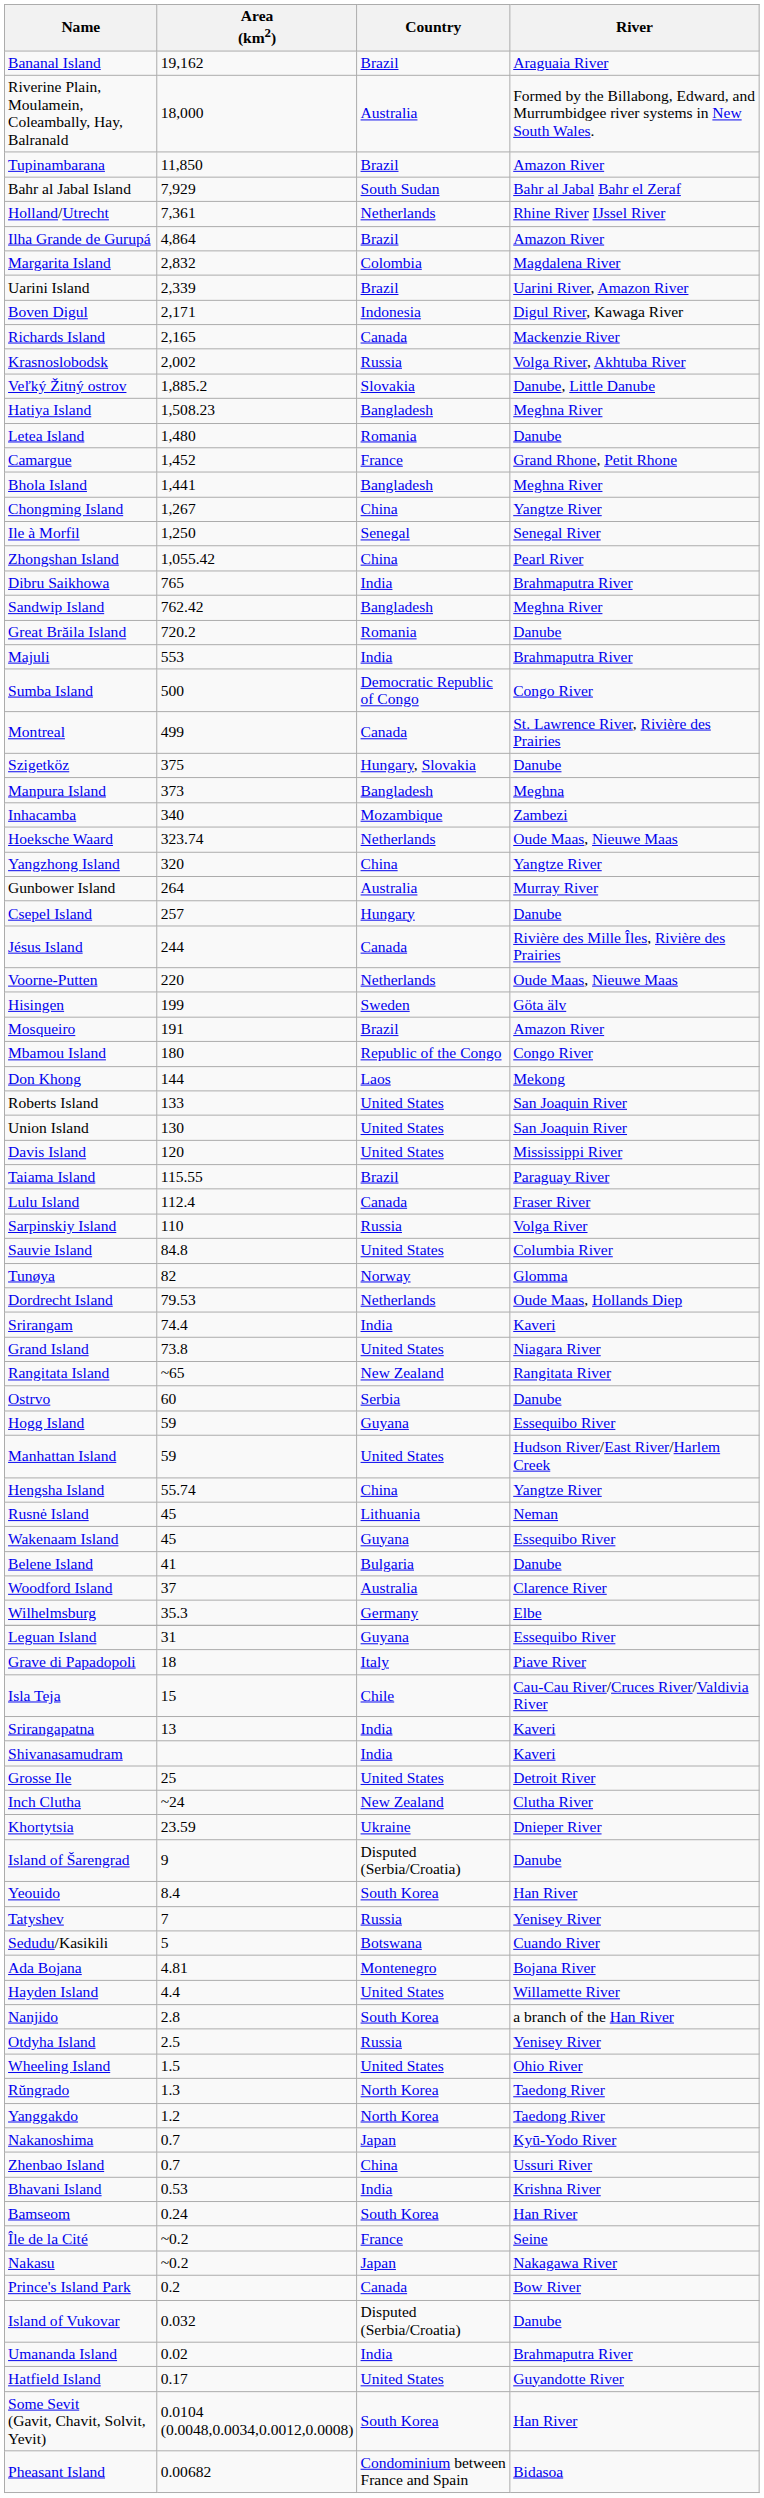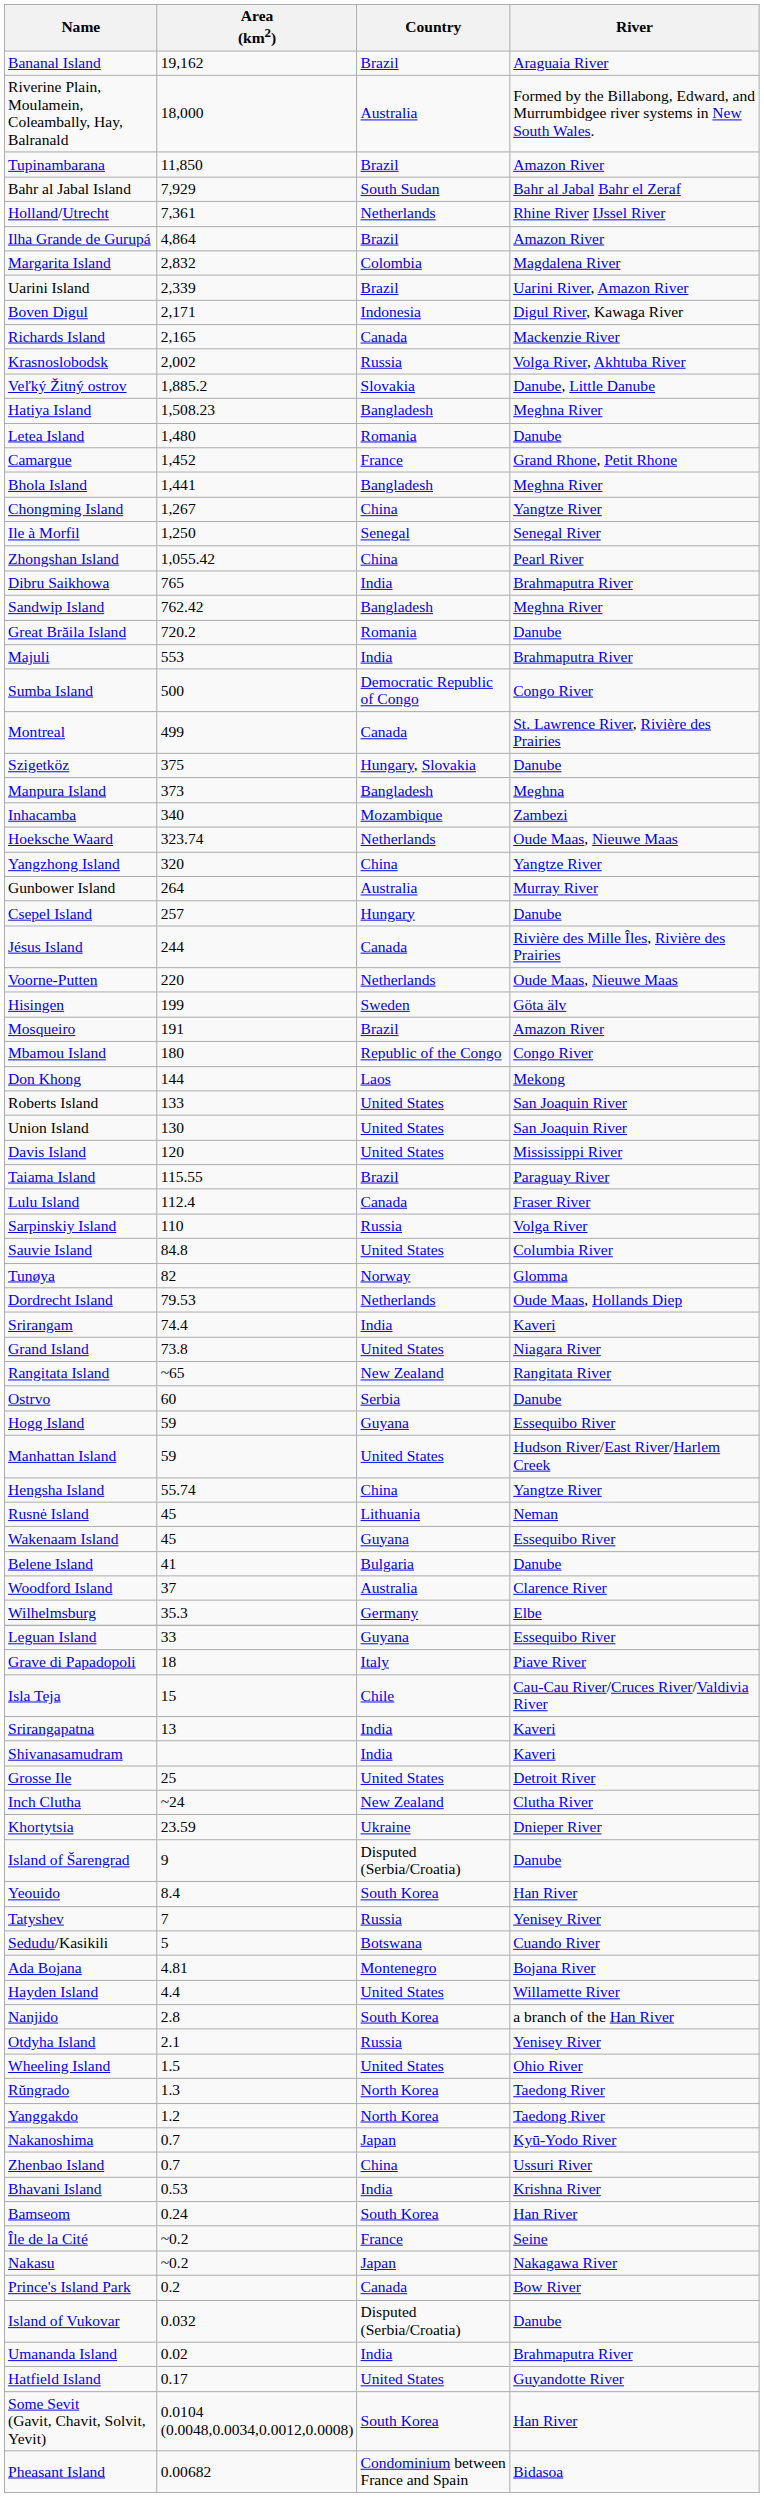 <table class="wikitable sortable">
 <tr>
 <th width=150pt>Name</th>
 <th data-sort-type="number" width=50pt>Area<br>(km<sup>2</sup>)</th>
 <th width=150pt>Country</th>
 <th width=250pt>River</th>
 </tr>
 <tr>
 <td><a href='#'>Bananal Island</a></td>
 <td>19,162</td>
 <td><a href='#'>Brazil</a></td>
 <td><a href='#'>Araguaia River</a></td>
 </tr>
 <tr>
 <td>Riverine Plain, Moulamein, Coleambally, Hay, Balranald</td>
 <td>18,000</td>
 <td><a href='#'>Australia</a></td>
 <td>Formed by the Billabong, Edward, and Murrumbidgee river systems in <a href='#'>New South Wales</a>.</td>
 </tr>
 <tr>
 <td><a href='#'>Tupinambarana</a></td>
 <td>11,850</td>
 <td><a href='#'>Brazil</a></td>
 <td><a href='#'>Amazon River</a></td>
 </tr>
 <tr>
 <td>Bahr al Jabal Island</td>
 <td>7,929</td>
 <td><a href='#'>South Sudan</a></td>
 <td><a href='#'>Bahr al Jabal</a> <a href='#'>Bahr el Zeraf</a></td>
 </tr>
 <tr>
 <td><a href='#'>Holland</a>/<a href='#'>Utrecht</a></td>
 <td>7,361</td>
 <td><a href='#'>Netherlands</a></td>
 <td><a href='#'>Rhine River</a> <a href='#'>IJssel River</a></td>
 </tr>
 <tr>
 <td><a href='#'>Ilha Grande de Gurupá</a></td>
 <td>4,864</td>
 <td><a href='#'>Brazil</a></td>
 <td><a href='#'>Amazon River</a></td>
 </tr>
 <tr>
 <td><a href='#'>Margarita Island</a></td>
 <td>2,832</td>
 <td><a href='#'>Colombia</a></td>
 <td><a href='#'>Magdalena River</a></td>
 </tr>
 <tr>
 <td>Uarini Island</td>
 <td>2,339</td>
 <td><a href='#'>Brazil</a></td>
 <td><a href='#'>Uarini River</a>, <a href='#'>Amazon River</a></td>
 </tr>
 <tr>
 <td><a href='#'>Boven Digul</a></td>
 <td>2,171</td>
 <td><a href='#'>Indonesia</a></td>
 <td><a href='#'>Digul River</a>, Kawaga River</td>
 </tr>
 <tr>
 <td><a href='#'>Richards Island</a></td>
 <td>2,165</td>
 <td><a href='#'>Canada</a></td>
 <td><a href='#'>Mackenzie River</a></td>
 </tr>
 <tr>
 <td><a href='#'>Krasnoslobodsk</a></td>
 <td>2,002</td>
 <td><a href='#'>Russia</a></td>
 <td><a href='#'>Volga River</a>, <a href='#'>Akhtuba River</a></td>
 </tr>
 <tr>
 <td><a href='#'>Veľký Žitný ostrov</a></td>
 <td>1,885.2</td>
 <td><a href='#'>Slovakia</a></td>
 <td><a href='#'>Danube</a>, <a href='#'>Little Danube</a></td>
 </tr>
 <tr>
 <td><a href='#'>Hatiya Island</a></td>
 <td>1,508.23</td>
 <td><a href='#'>Bangladesh</a></td>
 <td><a href='#'>Meghna River</a></td>
 </tr>
 <tr>
 <td><a href='#'>Letea Island</a></td>
 <td>1,480</td>
 <td><a href='#'>Romania</a></td>
 <td><a href='#'>Danube</a></td>
 </tr>
 <tr>
 <td><a href='#'>Camargue</a></td>
 <td>1,452</td>
 <td><a href='#'>France</a></td>
 <td><a href='#'>Grand Rhone</a>, <a href='#'>Petit Rhone</a></td>
 </tr>
 <tr>
 <td><a href='#'>Bhola Island</a></td>
 <td>1,441</td>
 <td><a href='#'>Bangladesh</a></td>
 <td><a href='#'>Meghna River</a></td>
 </tr>
 <tr>
 <td><a href='#'>Chongming Island</a></td>
 <td>1,267</td>
 <td><a href='#'>China</a></td>
 <td><a href='#'>Yangtze River</a></td>
 </tr>
 <tr>
 <td><a href='#'>Ile à Morfil</a></td>
 <td>1,250</td>
 <td><a href='#'>Senegal</a></td>
 <td><a href='#'>Senegal River</a></td>
 </tr>
 <tr>
 <td><a href='#'>Zhongshan Island</a></td>
 <td>1,055.42</td>
 <td><a href='#'>China</a></td>
 <td><a href='#'>Pearl River</a></td>
 </tr>
 <tr>
 <td><a href='#'>Dibru Saikhowa</a></td>
 <td>765</td>
 <td><a href='#'>India</a></td>
 <td><a href='#'>Brahmaputra River</a></td>
 </tr>
 <tr>
 <td><a href='#'>Sandwip Island</a></td>
 <td>762.42</td>
 <td><a href='#'>Bangladesh</a></td>
 <td><a href='#'>Meghna River</a></td>
 </tr>
 <tr>
 <td><a href='#'>Great Brăila Island</a></td>
 <td>720.2</td>
 <td><a href='#'>Romania</a></td>
 <td><a href='#'>Danube</a></td>
 </tr>
 <tr>
 <td><a href='#'>Majuli</a></td>
 <td>553</td>
 <td><a href='#'>India</a></td>
 <td><a href='#'>Brahmaputra River</a></td>
 </tr>
 <tr>
 <td><a href='#'>Sumba Island</a></td>
 <td>500</td>
 <td><a href='#'>Democratic Republic of Congo</a></td>
 <td><a href='#'>Congo River</a></td>
 </tr>
 <tr>
 <td><a href='#'>Montreal</a></td>
 <td>499</td>
 <td><a href='#'>Canada</a></td>
 <td><a href='#'>St. Lawrence River</a>, <a href='#'>Rivière des Prairies</a></td>
 </tr>
 <tr>
 <td><a href='#'>Szigetköz</a></td>
 <td>375</td>
 <td><a href='#'>Hungary</a>, <a href='#'>Slovakia</a></td>
 <td><a href='#'>Danube</a></td>
 </tr>
 <tr>
 <td><a href='#'>Manpura Island</a></td>
 <td>373</td>
 <td><a href='#'>Bangladesh</a></td>
 <td><a href='#'>Meghna</a></td>
 </tr>
 <tr>
 <td><a href='#'>Inhacamba</a></td>
 <td>340</td>
 <td><a href='#'>Mozambique</a></td>
 <td><a href='#'>Zambezi</a></td>
 </tr>
 <tr>
 <td><a href='#'>Hoeksche Waard</a></td>
 <td>323.74</td>
 <td><a href='#'>Netherlands</a></td>
 <td><a href='#'>Oude Maas</a>, <a href='#'>Nieuwe Maas</a></td>
 </tr>
 <tr>
 <td><a href='#'>Yangzhong Island</a></td>
 <td>320</td>
 <td><a href='#'>China</a></td>
 <td><a href='#'>Yangtze River</a></td>
 </tr>
 <tr>
 <td>Gunbower Island</td>
 <td>264</td>
 <td><a href='#'>Australia</a></td>
 <td><a href='#'>Murray River</a></td>
 </tr>
 <tr>
 <td><a href='#'>Csepel Island</a></td>
 <td>257</td>
 <td><a href='#'>Hungary</a></td>
 <td><a href='#'>Danube</a></td>
 </tr>
 <tr>
 <td><a href='#'>Jésus Island</a></td>
 <td>244</td>
 <td><a href='#'>Canada</a></td>
 <td><a href='#'>Rivière des Mille Îles</a>, <a href='#'>Rivière des Prairies</a></td>
 </tr>
 <tr>
 <td><a href='#'>Voorne-Putten</a></td>
 <td>220</td>
 <td><a href='#'>Netherlands</a></td>
 <td><a href='#'>Oude Maas</a>, <a href='#'>Nieuwe Maas</a></td>
 </tr>
 <tr>
 <td><a href='#'>Hisingen</a></td>
 <td>199</td>
 <td><a href='#'>Sweden</a></td>
 <td><a href='#'>Göta älv</a></td>
 </tr>
 <tr>
 <td><a href='#'>Mosqueiro</a></td>
 <td>191</td>
 <td><a href='#'>Brazil</a></td>
 <td><a href='#'>Amazon River</a></td>
 </tr>
 <tr>
 <td><a href='#'>Mbamou Island</a></td>
 <td>180</td>
 <td><a href='#'>Republic of the Congo</a></td>
 <td><a href='#'>Congo River</a></td>
 </tr>
 <tr>
 <td><a href='#'>Don Khong</a></td>
 <td>144</td>
 <td><a href='#'>Laos</a></td>
 <td><a href='#'>Mekong</a></td>
 </tr>
 <tr>
 <td>Roberts Island</td>
 <td>133</td>
 <td><a href='#'>United States</a></td>
 <td><a href='#'>San Joaquin River</a></td>
 </tr>
 <tr>
 <td>Union Island</td>
 <td>130</td>
 <td><a href='#'>United States</a></td>
 <td><a href='#'>San Joaquin River</a></td>
 </tr>
 <tr>
 <td><a href='#'>Davis Island</a></td>
 <td>120</td>
 <td><a href='#'>United States</a></td>
 <td><a href='#'>Mississippi River</a></td>
 </tr>
 <tr>
 <td><a href='#'>Taiama Island</a></td>
 <td>115.55</td>
 <td><a href='#'>Brazil</a></td>
 <td><a href='#'>Paraguay River</a></td>
 </tr>
 <tr>
 <td><a href='#'>Lulu Island</a></td>
 <td>112.4</td>
 <td><a href='#'>Canada</a></td>
 <td><a href='#'>Fraser River</a></td>
 </tr>
 <tr>
 <td><a href='#'>Sarpinskiy Island</a></td>
 <td>110</td>
 <td><a href='#'>Russia</a></td>
 <td><a href='#'>Volga River</a></td>
 </tr>
 <tr>
 <td><a href='#'>Sauvie Island</a></td>
 <td>84.8</td>
 <td><a href='#'>United States</a></td>
 <td><a href='#'>Columbia River</a></td>
 </tr>
 <tr>
 <td><a href='#'>Tunøya</a></td>
 <td>82</td>
 <td><a href='#'>Norway</a></td>
 <td><a href='#'>Glomma</a></td>
 </tr>
 <tr>
 <td><a href='#'>Dordrecht Island</a></td>
 <td>79.53</td>
 <td><a href='#'>Netherlands</a></td>
 <td><a href='#'>Oude Maas</a>, <a href='#'>Hollands Diep</a></td>
 </tr>
 <tr>
 <td><a href='#'>Srirangam</a></td>
 <td>74.4</td>
 <td><a href='#'>India</a></td>
 <td><a href='#'>Kaveri</a></td>
 </tr>
 <tr>
 <td><a href='#'>Grand Island</a></td>
 <td>73.8</td>
 <td><a href='#'>United States</a></td>
 <td><a href='#'>Niagara River</a></td>
 </tr>
 <tr>
 <td><a href='#'>Rangitata Island</a></td>
 <td>~65</td>
 <td><a href='#'>New Zealand</a></td>
 <td><a href='#'>Rangitata River</a></td>
 </tr>
 <tr>
 <td><a href='#'>Ostrvo</a></td>
 <td>60</td>
 <td><a href='#'>Serbia</a></td>
 <td><a href='#'>Danube</a></td>
 </tr>
 <tr>
 <td><a href='#'>Hogg Island</a></td>
 <td>59</td>
 <td><a href='#'>Guyana</a></td>
 <td><a href='#'>Essequibo River</a></td>
 </tr>
 <tr>
 <td><a href='#'>Manhattan Island</a></td>
 <td>59</td>
 <td><a href='#'>United States</a></td>
 <td><a href='#'>Hudson River</a>/<a href='#'>East River</a>/<a href='#'>Harlem Creek</a></td>
 </tr>
 <tr>
 <td><a href='#'>Hengsha Island</a></td>
 <td>55.74</td>
 <td><a href='#'>China</a></td>
 <td><a href='#'>Yangtze River</a></td>
 </tr>
 <tr>
 <td><a href='#'>Rusnė Island</a></td>
 <td>45</td>
 <td><a href='#'>Lithuania</a></td>
 <td><a href='#'>Neman</a></td>
 </tr>
 <tr>
 <td><a href='#'>Wakenaam Island</a></td>
 <td>45</td>
 <td><a href='#'>Guyana</a></td>
 <td><a href='#'>Essequibo River</a></td>
 </tr>
 <tr>
 <td><a href='#'>Belene Island</a></td>
 <td>41</td>
 <td><a href='#'>Bulgaria</a></td>
 <td><a href='#'>Danube</a></td>
 </tr>
 <tr>
 <td><a href='#'>Woodford Island</a></td>
 <td>37</td>
 <td><a href='#'>Australia</a></td>
 <td><a href='#'>Clarence River</a></td>
 </tr>
 <tr>
 <td><a href='#'>Wilhelmsburg</a></td>
 <td>35.3</td>
 <td><a href='#'>Germany</a></td>
 <td><a href='#'>Elbe</a></td>
 </tr>
 <tr>
 </tr>
 <tr>
 <td><a href='#'>Leguan Island</a></td>
-<td>31</td>
+<td>33</td>
 <td><a href='#'>Guyana</a></td>
 <td><a href='#'>Essequibo River</a></td>
 </tr>
 <tr>
 <td><a href='#'>Grave di Papadopoli</a></td>
 <td>18</td>
 <td><a href='#'>Italy</a></td>
 <td><a href='#'>Piave River</a></td>
 </tr>
 <tr>
 <td><a href='#'>Isla Teja</a></td>
 <td>15</td>
 <td><a href='#'>Chile</a></td>
 <td><a href='#'>Cau-Cau River</a>/<a href='#'>Cruces River</a>/<a href='#'>Valdivia River</a></td>
 </tr>
 <tr>
 <td><a href='#'>Srirangapatna</a></td>
 <td>13</td>
 <td><a href='#'>India</a></td>
 <td><a href='#'>Kaveri</a></td>
 </tr>
 <tr>
 <td><a href='#'>Shivanasamudram</a></td>
 <td></td>
 <td><a href='#'>India</a></td>
 <td><a href='#'>Kaveri</a></td>
 </tr>
 <tr>
 <td><a href='#'>Grosse Ile</a></td>
 <td>25</td>
 <td><a href='#'>United States</a></td>
 <td><a href='#'>Detroit River</a></td>
 </tr>
 <tr>
 <td><a href='#'>Inch Clutha</a></td>
 <td>~24</td>
 <td><a href='#'>New Zealand</a></td>
 <td><a href='#'>Clutha River</a></td>
 </tr>
 <tr>
 <td><a href='#'>Khortytsia</a></td>
 <td>23.59</td>
 <td><a href='#'>Ukraine</a></td>
 <td><a href='#'>Dnieper River</a></td>
 </tr>
 <tr>
 <td><a href='#'>Island of Šarengrad</a></td>
 <td>9</td>
 <td>Disputed (Serbia/Croatia)</td>
 <td><a href='#'>Danube</a></td>
 </tr>
 <tr>
 <td><a href='#'>Yeouido</a></td>
 <td>8.4</td>
 <td><a href='#'>South Korea</a></td>
 <td><a href='#'>Han River</a></td>
 </tr>
 <tr>
 <td><a href='#'>Tatyshev</a></td>
 <td>7</td>
 <td><a href='#'>Russia</a></td>
 <td><a href='#'>Yenisey River</a></td>
 </tr>
 <tr>
 <td><a href='#'>Sedudu</a>/Kasikili</td>
 <td>5</td>
 <td><a href='#'>Botswana</a></td>
 <td><a href='#'>Cuando River</a></td>
 </tr>
 <tr>
 <td><a href='#'>Ada Bojana</a></td>
 <td>4.81</td>
 <td><a href='#'>Montenegro</a></td>
 <td><a href='#'>Bojana River</a></td>
 </tr>
 <tr>
 <td><a href='#'>Hayden Island</a></td>
 <td>4.4</td>
 <td><a href='#'>United States</a></td>
 <td><a href='#'>Willamette River</a></td>
 </tr>
 <tr>
 <td><a href='#'>Nanjido</a></td>
 <td>2.8</td>
 <td><a href='#'>South Korea</a></td>
 <td>a branch of the <a href='#'>Han River</a></td>
 </tr>
 <tr>
 <td><a href='#'>Otdyha Island</a></td>
-<td>2.5</td>
+<td>2.1</td>
 <td><a href='#'>Russia</a></td>
 <td><a href='#'>Yenisey River</a></td>
 </tr>
 <tr>
 <td><a href='#'>Wheeling Island</a></td>
 <td>1.5</td>
 <td><a href='#'>United States</a></td>
 <td><a href='#'>Ohio River</a></td>
 </tr>
 <tr>
 <td><a href='#'>Rŭngrado</a></td>
 <td>1.3</td>
 <td><a href='#'>North Korea</a></td>
 <td><a href='#'>Taedong River</a></td>
 </tr>
 <tr>
 <td><a href='#'>Yanggakdo</a></td>
 <td>1.2</td>
 <td><a href='#'>North Korea</a></td>
 <td><a href='#'>Taedong River</a></td>
 </tr>
 <tr>
 <td><a href='#'>Nakanoshima</a></td>
 <td>0.7</td>
 <td><a href='#'>Japan</a></td>
 <td><a href='#'>Kyū-Yodo River</a></td>
 </tr>
 <tr>
 <td><a href='#'>Zhenbao Island</a></td>
 <td>0.7</td>
 <td><a href='#'>China</a></td>
 <td><a href='#'>Ussuri River</a></td>
 </tr>
 <tr>
 <td><a href='#'>Bhavani Island</a></td>
 <td>0.53</td>
 <td><a href='#'>India</a></td>
 <td><a href='#'>Krishna River</a></td>
 </tr>
 <tr>
 <td><a href='#'>Bamseom</a></td>
 <td>0.24</td>
 <td><a href='#'>South Korea</a></td>
 <td><a href='#'>Han River</a></td>
 </tr>
 <tr>
 <td><a href='#'>Île de la Cité</a></td>
 <td>~0.2</td>
 <td><a href='#'>France</a></td>
 <td><a href='#'>Seine</a></td>
 </tr>
 <tr>
 <td><a href='#'>Nakasu</a></td>
 <td>~0.2</td>
 <td><a href='#'>Japan</a></td>
 <td><a href='#'>Nakagawa River</a></td>
 </tr>
 <tr>
 <td><a href='#'>Prince's Island Park</a></td>
 <td>0.2</td>
 <td><a href='#'>Canada</a></td>
 <td><a href='#'>Bow River</a></td>
 </tr>
 <tr>
 <td><a href='#'>Island of Vukovar</a></td>
 <td>0.032</td>
 <td>Disputed (Serbia/Croatia)</td>
 <td><a href='#'>Danube</a></td>
 </tr>
 <tr>
 <td><a href='#'>Umananda Island</a></td>
 <td>0.02</td>
 <td><a href='#'>India</a></td>
 <td><a href='#'>Brahmaputra River</a></td>
 </tr>
 <tr>
 <td><a href='#'>Hatfield Island</a></td>
 <td>0.17</td>
 <td><a href='#'>United States</a></td>
 <td><a href='#'>Guyandotte River</a></td>
 </tr>
 <tr>
 <td><a href='#'>Some Sevit</a><br>(Gavit, Chavit, Solvit, Yevit)</td>
 <td>0.0104<br>(0.0048,0.0034,0.0012,0.0008)</td>
 <td><a href='#'>South Korea</a></td>
 <td><a href='#'>Han River</a></td>
 </tr>
 <tr>
 <td><a href='#'>Pheasant Island</a></td>
 <td>0.00682</td>
 <td><a href='#'>Condominium</a> between France and Spain</td>
 <td><a href='#'>Bidasoa</a></td>
 </tr>
 </table>
